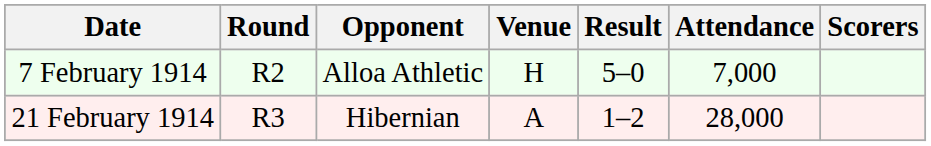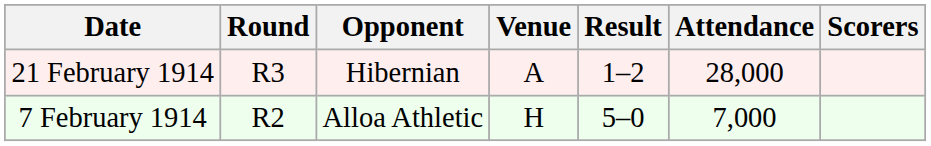 <table class="wikitable sortable" style="font-size:100%; text-align:center">
 <tr>
 <th>Date</th>
 <th>Round</th>
 <th>Opponent</th>
 <th>Venue</th>
 <th>Result</th>
 <th>Attendance</th>
 <th>Scorers</th>
 </tr>
+<tr bgcolor = "#FFEEEE">
+<td>21 February 1914</td>
+<td>R3</td>
+<td>Hibernian</td>
+<td>A</td>
+<td>1–2</td>
+<td>28,000</td>
+<td></td>
+</tr>
 <tr bgcolor = "#EEFFEE">
 <td>7 February 1914</td>
 <td>R2</td>
 <td>Alloa Athletic</td>
 <td>H</td>
 <td>5–0</td>
 <td>7,000</td>
 <td></td>
 </tr>
-<tr bgcolor = "#FFEEEE">
-<td>21 February 1914</td>
-<td>R3</td>
-<td>Hibernian</td>
-<td>A</td>
-<td>1–2</td>
-<td>28,000</td>
-<td></td>
-</tr>
 </table>
